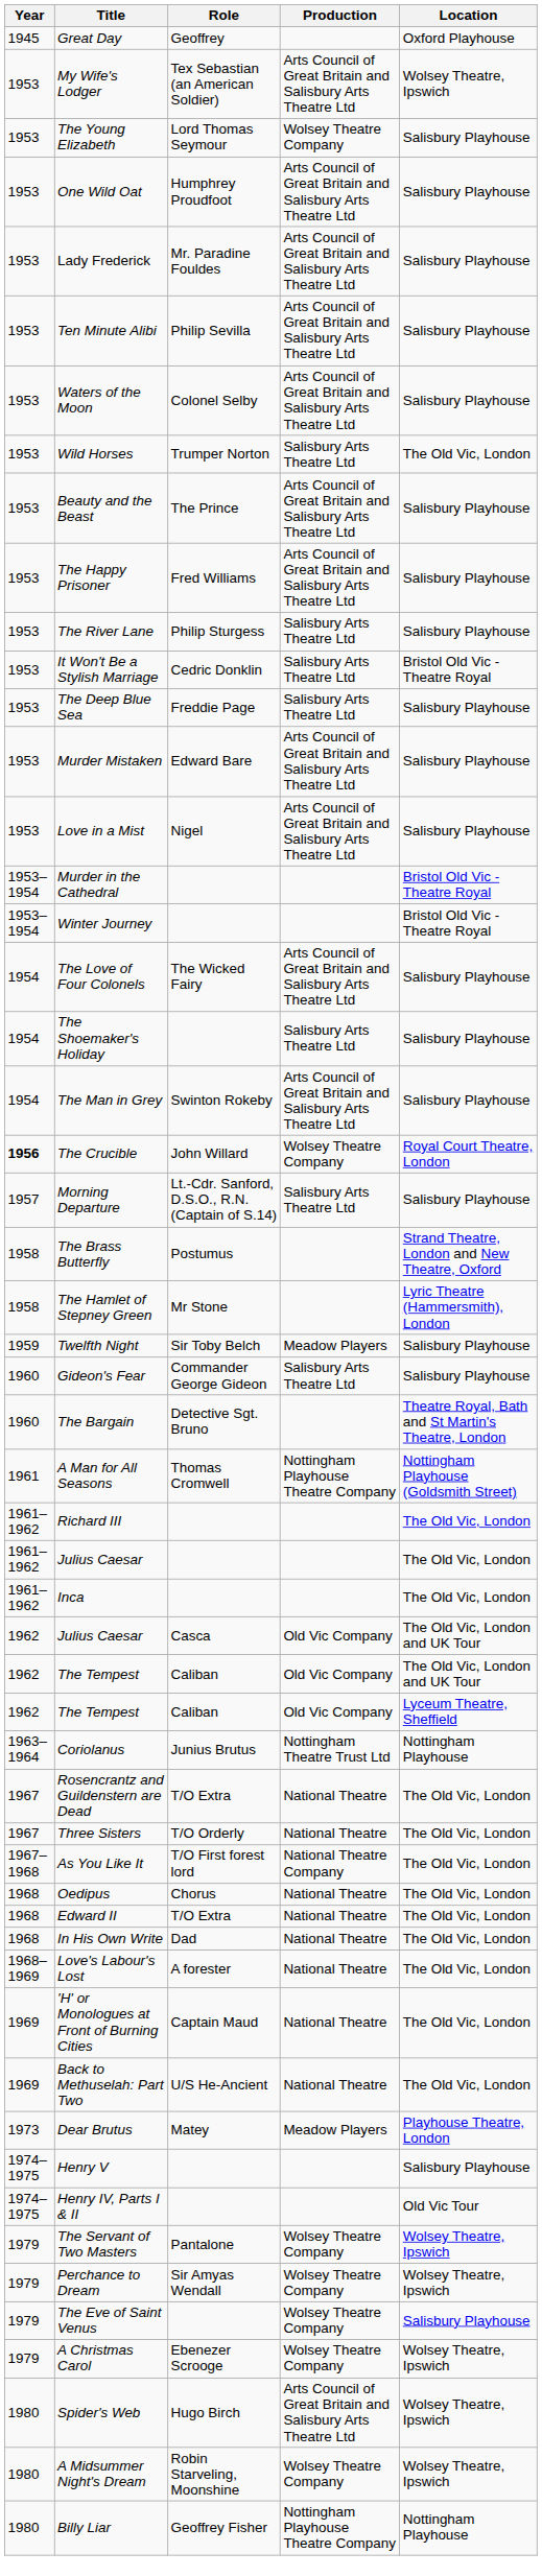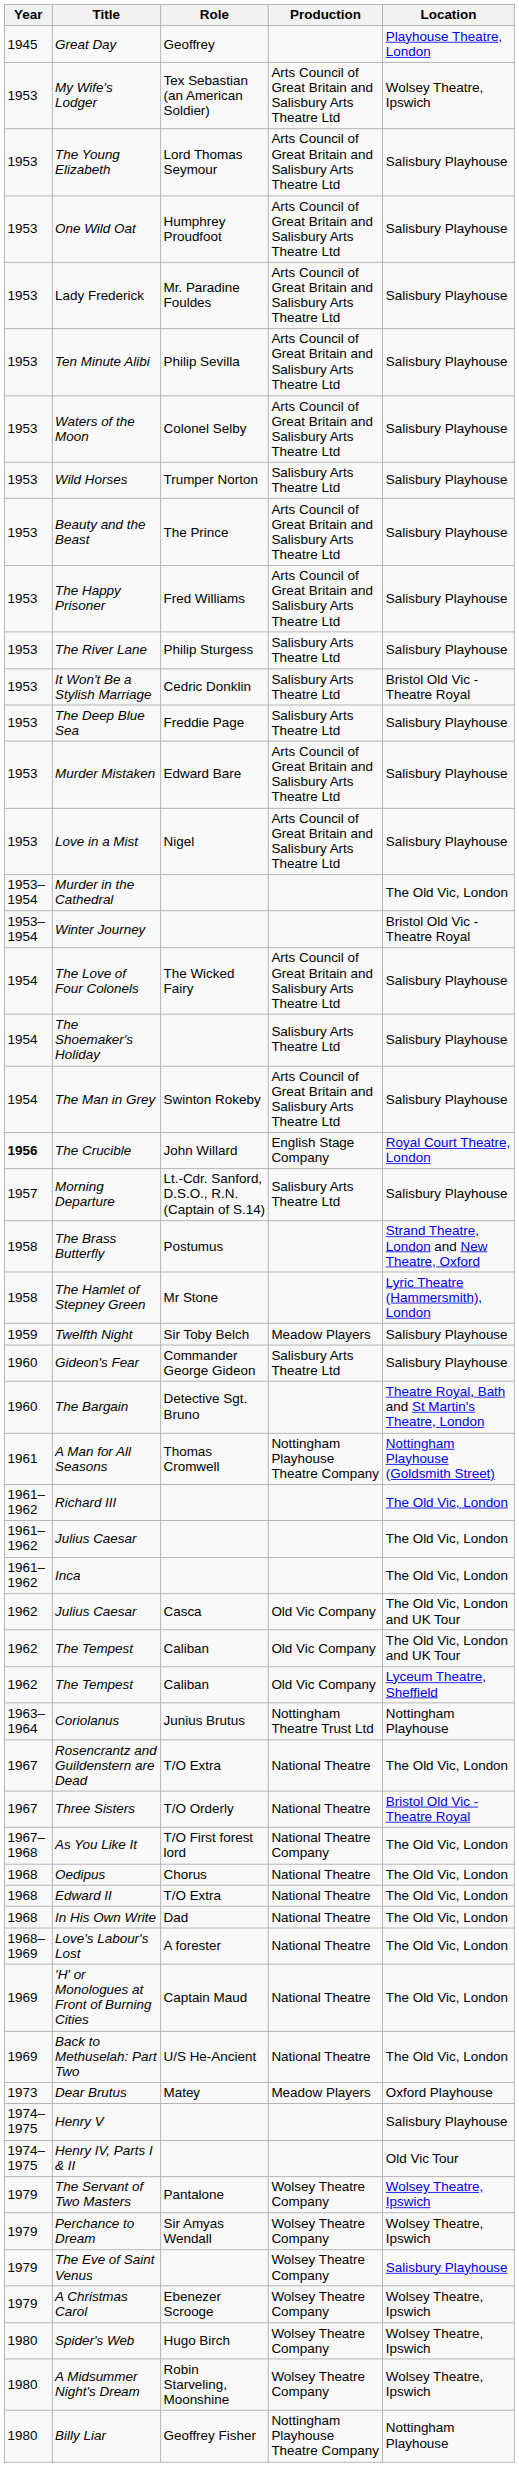 <table class="wikitable sortable">
 <tr>
 <th>Year</th>
 <th>Title</th>
 <th>Role</th>
 <th>Production</th>
 <th>Location</th>
 </tr>
 <tr>
 <td>1945</td>
 <td><em>Great Day</em></td>
 <td>Geoffrey</td>
 <td></td>
-<td>Oxford Playhouse</td>
+<td><a href='#'>Playhouse Theatre, London</a></td>
 </tr>
 <tr>
 <td>1953</td>
 <td><em>My Wife's Lodger</em></td>
 <td>Tex Sebastian (an American Soldier)</td>
 <td>Arts Council of Great Britain and Salisbury Arts Theatre Ltd</td>
 <td>Wolsey Theatre, Ipswich</td>
 </tr>
 <tr>
 <td>1953</td>
 <td><em>The Young Elizabeth</em></td>
 <td>Lord Thomas Seymour</td>
-<td>Wolsey Theatre Company</td>
+<td>Arts Council of Great Britain and Salisbury Arts Theatre Ltd</td>
 <td>Salisbury Playhouse</td>
 </tr>
 <tr>
 <td>1953</td>
 <td><em>One Wild Oat</em></td>
 <td>Humphrey Proudfoot</td>
 <td>Arts Council of Great Britain and Salisbury Arts Theatre Ltd</td>
 <td>Salisbury Playhouse</td>
 </tr>
 <tr>
 <td>1953</td>
 <td>Lady Frederick</td>
 <td>Mr. Paradine Fouldes</td>
 <td>Arts Council of Great Britain and Salisbury Arts Theatre Ltd</td>
 <td>Salisbury Playhouse</td>
 </tr>
 <tr>
 <td>1953</td>
 <td><em>Ten Minute Alibi</em></td>
 <td>Philip Sevilla</td>
 <td>Arts Council of Great Britain and Salisbury Arts Theatre Ltd</td>
 <td>Salisbury Playhouse</td>
 </tr>
 <tr>
 <td>1953</td>
 <td><em>Waters of the Moon</em></td>
 <td>Colonel Selby</td>
 <td>Arts Council of Great Britain and Salisbury Arts Theatre Ltd</td>
 <td>Salisbury Playhouse</td>
 </tr>
 <tr>
 <td>1953</td>
 <td><em>Wild Horses</em></td>
 <td>Trumper Norton</td>
 <td>Salisbury Arts Theatre Ltd</td>
-<td>The Old Vic, London</td>
+<td>Salisbury Playhouse</td>
 </tr>
 <tr>
 <td>1953</td>
 <td><em>Beauty and the Beast</em></td>
 <td>The Prince</td>
 <td>Arts Council of Great Britain and Salisbury Arts Theatre Ltd</td>
 <td>Salisbury Playhouse</td>
 </tr>
 <tr>
 <td>1953</td>
 <td><em>The Happy Prisoner</em></td>
 <td>Fred Williams</td>
 <td>Arts Council of Great Britain and Salisbury Arts Theatre Ltd</td>
 <td>Salisbury Playhouse</td>
 </tr>
 <tr>
 <td>1953</td>
 <td><em>The River Lane</em></td>
 <td>Philip Sturgess</td>
 <td>Salisbury Arts Theatre Ltd</td>
 <td>Salisbury Playhouse</td>
 </tr>
 <tr>
 <td>1953</td>
 <td><em>It Won't Be a Stylish Marriage</em></td>
 <td>Cedric Donklin</td>
 <td>Salisbury Arts Theatre Ltd</td>
 <td>Bristol Old Vic - Theatre Royal</td>
 </tr>
 <tr>
 <td>1953</td>
 <td><em>The Deep Blue Sea</em></td>
 <td>Freddie Page</td>
 <td>Salisbury Arts Theatre Ltd</td>
 <td>Salisbury Playhouse</td>
 </tr>
 <tr>
 <td>1953</td>
 <td><em>Murder Mistaken</em></td>
 <td>Edward Bare</td>
 <td>Arts Council of Great Britain and Salisbury Arts Theatre Ltd</td>
 <td>Salisbury Playhouse</td>
 </tr>
 <tr>
 <td>1953</td>
 <td><em>Love in a Mist</em></td>
 <td>Nigel</td>
 <td>Arts Council of Great Britain and Salisbury Arts Theatre Ltd</td>
 <td>Salisbury Playhouse</td>
 </tr>
 <tr>
 <td>1953–1954</td>
 <td><em>Murder in the Cathedral</em></td>
 <td></td>
 <td></td>
-<td><a href='#'>Bristol Old Vic - Theatre Royal</a></td>
+<td>The Old Vic, London</td>
 </tr>
 <tr>
 <td>1953–1954</td>
 <td><em>Winter Journey</em></td>
 <td></td>
 <td></td>
 <td>Bristol Old Vic - Theatre Royal</td>
 </tr>
 <tr>
 <td>1954</td>
 <td><em>The Love of Four Colonels</em></td>
 <td>The Wicked Fairy</td>
 <td>Arts Council of Great Britain and Salisbury Arts Theatre Ltd</td>
 <td>Salisbury Playhouse</td>
 </tr>
 <tr>
 <td>1954</td>
 <td><em>The Shoemaker's Holiday</em></td>
 <td></td>
 <td>Salisbury Arts Theatre Ltd</td>
 <td>Salisbury Playhouse</td>
 </tr>
 <tr>
 <td>1954</td>
 <td><em>The Man in Grey</em></td>
 <td>Swinton Rokeby</td>
 <td>Arts Council of Great Britain and Salisbury Arts Theatre Ltd</td>
 <td>Salisbury Playhouse</td>
 </tr>
 <tr>
 <td><strong>1956</strong></td>
 <td><em>The Crucible</em></td>
 <td>John Willard</td>
-<td>Wolsey Theatre Company</td>
+<td>English Stage Company</td>
 <td><a href='#'>Royal Court Theatre, London</a></td>
 </tr>
 <tr>
 <td>1957</td>
 <td><em>Morning Departure</em></td>
 <td>Lt.-Cdr. Sanford, D.S.O., R.N. (Captain of S.14)</td>
 <td>Salisbury Arts Theatre Ltd</td>
 <td>Salisbury Playhouse</td>
 </tr>
 <tr>
 <td>1958</td>
 <td><em>The Brass Butterfly</em></td>
 <td>Postumus</td>
 <td></td>
 <td><a href='#'>Strand Theatre, London</a> and <a href='#'>New Theatre, Oxford</a></td>
 </tr>
 <tr>
 <td>1958</td>
 <td><em>The Hamlet of Stepney Green</em></td>
 <td>Mr Stone</td>
 <td></td>
 <td><a href='#'>Lyric Theatre (Hammersmith), London</a></td>
 </tr>
 <tr>
 <td>1959</td>
 <td><em>Twelfth Night</em></td>
 <td>Sir Toby Belch</td>
 <td>Meadow Players</td>
 <td>Salisbury Playhouse</td>
 </tr>
 <tr>
 <td>1960</td>
 <td><em>Gideon's Fear</em></td>
 <td>Commander George Gideon</td>
 <td>Salisbury Arts Theatre Ltd</td>
 <td>Salisbury Playhouse</td>
 </tr>
 <tr>
 <td>1960</td>
 <td><em>The Bargain</em></td>
 <td>Detective Sgt. Bruno</td>
 <td></td>
 <td><a href='#'>Theatre Royal, Bath</a> and <a href='#'>St Martin's Theatre, London</a></td>
 </tr>
 <tr>
 <td>1961</td>
 <td><em>A Man for All Seasons</em></td>
 <td>Thomas Cromwell</td>
 <td>Nottingham Playhouse Theatre Company</td>
 <td><a href='#'>Nottingham Playhouse (Goldsmith Street)</a></td>
 </tr>
 <tr>
 <td>1961–1962</td>
 <td><em>Richard III</em></td>
 <td></td>
 <td></td>
 <td><a href='#'>The Old Vic, London</a></td>
 </tr>
 <tr>
 <td>1961–1962</td>
 <td><em>Julius Caesar</em></td>
 <td></td>
 <td></td>
 <td>The Old Vic, London</td>
 </tr>
 <tr>
 <td>1961–1962</td>
 <td><em>Inca</em></td>
 <td></td>
 <td></td>
 <td>The Old Vic, London</td>
 </tr>
 <tr>
 <td>1962</td>
 <td><em>Julius Caesar</em></td>
 <td>Casca</td>
 <td>Old Vic Company</td>
 <td>The Old Vic, London and UK Tour</td>
 </tr>
 <tr>
 <td>1962</td>
 <td><em>The Tempest</em></td>
 <td>Caliban</td>
 <td>Old Vic Company</td>
 <td>The Old Vic, London and UK Tour</td>
 </tr>
 <tr>
 <td>1962</td>
 <td><em>The Tempest</em></td>
 <td>Caliban</td>
 <td>Old Vic Company</td>
 <td><a href='#'>Lyceum Theatre, Sheffield</a></td>
 </tr>
 <tr>
 <td>1963–1964</td>
 <td><em>Coriolanus</em></td>
 <td>Junius Brutus</td>
 <td>Nottingham Theatre Trust Ltd</td>
 <td>Nottingham Playhouse</td>
 </tr>
 <tr>
 <td>1967</td>
 <td><em>Rosencrantz and Guildenstern are Dead</em></td>
 <td>T/O Extra</td>
 <td>National Theatre</td>
 <td>The Old Vic, London</td>
 </tr>
 <tr>
 <td>1967</td>
 <td><em>Three Sisters</em></td>
 <td>T/O Orderly</td>
 <td>National Theatre</td>
-<td>The Old Vic, London</td>
+<td><a href='#'>Bristol Old Vic - Theatre Royal</a></td>
 </tr>
 <tr>
 <td>1967–1968</td>
 <td><em>As You Like It</em></td>
 <td>T/O First forest lord</td>
 <td>National Theatre Company</td>
 <td>The Old Vic, London</td>
 </tr>
 <tr>
 <td>1968</td>
 <td><em>Oedipus</em></td>
 <td>Chorus</td>
 <td>National Theatre</td>
 <td>The Old Vic, London</td>
 </tr>
 <tr>
 <td>1968</td>
 <td><em>Edward II</em></td>
 <td>T/O Extra</td>
 <td>National Theatre</td>
 <td>The Old Vic, London</td>
 </tr>
 <tr>
 <td>1968</td>
 <td><em>In His Own Write</em></td>
 <td>Dad</td>
 <td>National Theatre</td>
 <td>The Old Vic, London</td>
 </tr>
 <tr>
 <td>1968–1969</td>
 <td><em>Love's Labour's Lost</em></td>
 <td>A forester</td>
 <td>National Theatre</td>
 <td>The Old Vic, London</td>
 </tr>
 <tr>
 <td>1969</td>
 <td><em>'H' or Monologues at Front of Burning Cities</em></td>
 <td>Captain Maud</td>
 <td>National Theatre</td>
 <td>The Old Vic, London</td>
 </tr>
 <tr>
 <td>1969</td>
 <td><em>Back to Methuselah: Part Two</em></td>
 <td>U/S He-Ancient</td>
 <td>National Theatre</td>
 <td>The Old Vic, London</td>
 </tr>
 <tr>
 <td>1973</td>
 <td><em>Dear Brutus</em></td>
 <td>Matey</td>
 <td>Meadow Players</td>
-<td><a href='#'>Playhouse Theatre, London</a></td>
+<td>Oxford Playhouse</td>
 </tr>
 <tr>
 <td>1974–1975</td>
 <td><em>Henry V</em></td>
 <td></td>
 <td></td>
 <td>Salisbury Playhouse</td>
 </tr>
 <tr>
 <td>1974–1975</td>
 <td><em>Henry IV, Parts I & II</em></td>
 <td></td>
 <td></td>
 <td>Old Vic Tour</td>
 </tr>
 <tr>
 <td>1979</td>
 <td><em>The Servant of Two Masters</em></td>
 <td>Pantalone</td>
 <td>Wolsey Theatre Company</td>
 <td><a href='#'>Wolsey Theatre, Ipswich</a></td>
 </tr>
 <tr>
 <td>1979</td>
 <td><em>Perchance to Dream</em></td>
 <td>Sir Amyas Wendall</td>
 <td>Wolsey Theatre Company</td>
 <td>Wolsey Theatre, Ipswich</td>
 </tr>
 <tr>
 <td>1979</td>
 <td><em>The Eve of Saint Venus</em></td>
 <td></td>
 <td>Wolsey Theatre Company</td>
 <td><a href='#'>Salisbury Playhouse</a></td>
 </tr>
 <tr>
 <td>1979</td>
 <td><em>A Christmas Carol</em></td>
 <td>Ebenezer Scrooge</td>
 <td>Wolsey Theatre Company</td>
 <td>Wolsey Theatre, Ipswich</td>
 </tr>
 <tr>
 <td>1980</td>
 <td><em>Spider's Web</em></td>
 <td>Hugo Birch</td>
-<td>Arts Council of Great Britain and Salisbury Arts Theatre Ltd</td>
+<td>Wolsey Theatre Company</td>
 <td>Wolsey Theatre, Ipswich</td>
 </tr>
 <tr>
 <td>1980</td>
 <td><em>A Midsummer Night's Dream</em></td>
 <td>Robin Starveling, Moonshine</td>
 <td>Wolsey Theatre Company</td>
 <td>Wolsey Theatre, Ipswich</td>
 </tr>
 <tr>
 <td>1980</td>
 <td><em>Billy Liar</em></td>
 <td>Geoffrey Fisher</td>
 <td>Nottingham Playhouse Theatre Company</td>
 <td>Nottingham Playhouse</td>
 </tr>
 </table>
